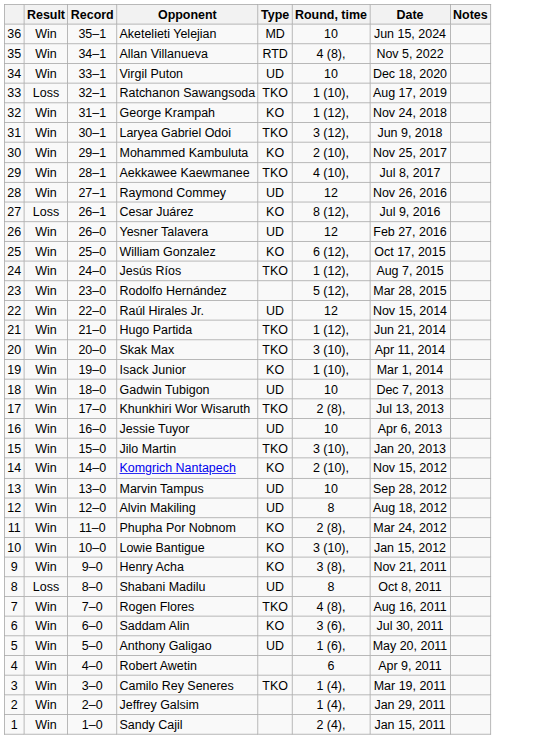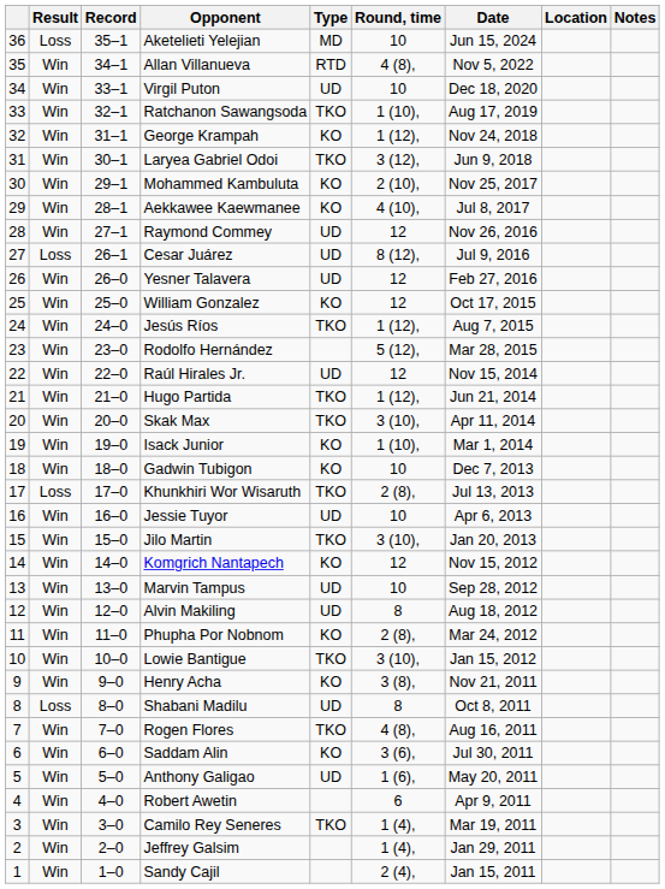 <table class="wikitable" style="text-align:center; font-size:95%">
 <tr>
 <th></th>
 <th>Result</th>
 <th>Record</th>
 <th>Opponent</th>
 <th>Type</th>
 <th>Round, time</th>
 <th>Date</th>
+<th>Location</th>
 <th>Notes</th>
 </tr>
 <tr>
 <td>36</td>
-<td>Win</td>
+<td>Loss</td>
 <td>35–1</td>
 <td style="text-align:left;">Aketelieti Yelejian</td>
 <td>MD</td>
 <td>10</td>
 <td>Jun 15, 2024</td>
+<td style="text-align:left;"></td>
 <td style="text-align:left;"></td>
 </tr>
 <tr>
 <td>35</td>
 <td>Win</td>
 <td>34–1</td>
 <td style="text-align:left;">Allan Villanueva</td>
 <td>RTD</td>
 <td>4 (8), </td>
 <td>Nov 5, 2022</td>
+<td style="text-align:left;"></td>
 <td></td>
 </tr>
 <tr>
 <td>34</td>
 <td>Win</td>
 <td>33–1</td>
 <td style="text-align:left;">Virgil Puton</td>
 <td>UD</td>
 <td>10</td>
 <td>Dec 18, 2020</td>
+<td style="text-align:left;"></td>
 <td></td>
 </tr>
 <tr>
 <td>33</td>
-<td>Loss</td>
+<td>Win</td>
 <td>32–1</td>
 <td style="text-align:left;">Ratchanon Sawangsoda</td>
 <td>TKO</td>
 <td>1 (10), </td>
 <td>Aug 17, 2019</td>
+<td style="text-align:left;"></td>
 <td></td>
 </tr>
 <tr>
 <td>32</td>
 <td>Win</td>
 <td>31–1</td>
 <td style="text-align:left;">George Krampah</td>
 <td>KO</td>
 <td>1 (12), </td>
 <td>Nov 24, 2018</td>
 <td style="text-align:left;"></td>
+<td style="text-align:left;"></td>
 </tr>
 <tr>
 <td>31</td>
 <td>Win</td>
 <td>30–1</td>
 <td style="text-align:left;">Laryea Gabriel Odoi</td>
 <td>TKO</td>
 <td>3 (12), </td>
 <td>Jun 9, 2018</td>
 <td style="text-align:left;"></td>
+<td style="text-align:left;"></td>
 </tr>
 <tr>
 <td>30</td>
 <td>Win</td>
 <td>29–1</td>
 <td style="text-align:left;">Mohammed Kambuluta</td>
 <td>KO</td>
 <td>2 (10), </td>
 <td>Nov 25, 2017</td>
+<td style="text-align:left;"></td>
 <td></td>
 </tr>
 <tr>
 <td>29</td>
 <td>Win</td>
 <td>28–1</td>
 <td style="text-align:left;">Aekkawee Kaewmanee</td>
-<td>TKO</td>
+<td>KO</td>
 <td>4 (10), </td>
 <td>Jul 8, 2017</td>
+<td style="text-align:left;"></td>
 <td></td>
 </tr>
 <tr>
 <td>28</td>
 <td>Win</td>
 <td>27–1</td>
 <td style="text-align:left;">Raymond Commey</td>
 <td>UD</td>
 <td>12</td>
 <td>Nov 26, 2016</td>
 <td style="text-align:left;"></td>
+<td style="text-align:left;"></td>
 </tr>
 <tr>
 <td>27</td>
 <td>Loss</td>
 <td>26–1</td>
 <td style="text-align:left;">Cesar Juárez</td>
-<td>KO</td>
+<td>UD</td>
 <td>8 (12), </td>
 <td>Jul 9, 2016</td>
+<td style="text-align:left;"></td>
 <td style="text-align:left;"></td>
 </tr>
 <tr>
 <td>26</td>
 <td>Win</td>
 <td>26–0</td>
 <td style="text-align:left;">Yesner Talavera</td>
 <td>UD</td>
 <td>12</td>
 <td>Feb 27, 2016</td>
 <td style="text-align:left;"></td>
+<td style="text-align:left;"></td>
 </tr>
 <tr>
 <td>25</td>
 <td>Win</td>
 <td>25–0</td>
 <td style="text-align:left;">William Gonzalez</td>
 <td>KO</td>
-<td>6 (12), </td>
+<td>12</td>
 <td>Oct 17, 2015</td>
+<td style="text-align:left;"></td>
 <td style="text-align:left;"></td>
 </tr>
 <tr>
 <td>24</td>
 <td>Win</td>
 <td>24–0</td>
 <td style="text-align:left;">Jesús Ríos</td>
 <td>TKO</td>
 <td>1 (12), </td>
 <td>Aug 7, 2015</td>
 <td style="text-align:left;"></td>
+<td style="text-align:left;"></td>
 </tr>
 <tr>
 <td>23</td>
 <td>Win</td>
 <td>23–0</td>
 <td style="text-align:left;">Rodolfo Hernández</td>
 <td></td>
 <td>5 (12), </td>
 <td>Mar 28, 2015</td>
+<td style="text-align:left;"></td>
 <td style="text-align:left;"></td>
 </tr>
 <tr>
 <td>22</td>
 <td>Win</td>
 <td>22–0</td>
 <td style="text-align:left;">Raúl Hirales Jr.</td>
 <td>UD</td>
 <td>12</td>
 <td>Nov 15, 2014</td>
 <td style="text-align:left;"></td>
+<td style="text-align:left;"></td>
 </tr>
 <tr>
 <td>21</td>
 <td>Win</td>
 <td>21–0</td>
 <td style="text-align:left;">Hugo Partida</td>
 <td>TKO</td>
 <td>1 (12), </td>
 <td>Jun 21, 2014</td>
+<td style="text-align:left;"></td>
 <td style="text-align:left;"></td>
 </tr>
 <tr>
 <td>20</td>
 <td>Win</td>
 <td>20–0</td>
 <td style="text-align:left;">Skak Max</td>
 <td>TKO</td>
 <td>3 (10), </td>
 <td>Apr 11, 2014</td>
 <td style="text-align:left;"></td>
+<td style="text-align:left;"></td>
 </tr>
 <tr>
 <td>19</td>
 <td>Win</td>
 <td>19–0</td>
 <td style="text-align:left;">Isack Junior</td>
 <td>KO</td>
 <td>1 (10), </td>
 <td>Mar 1, 2014</td>
+<td style="text-align:left;"></td>
 <td></td>
 </tr>
 <tr>
 <td>18</td>
 <td>Win</td>
 <td>18–0</td>
 <td style="text-align:left;">Gadwin Tubigon</td>
-<td>UD</td>
+<td>KO</td>
 <td>10</td>
 <td>Dec 7, 2013</td>
+<td style="text-align:left;"></td>
 <td style="text-align:left;"></td>
 </tr>
 <tr>
 <td>17</td>
-<td>Win</td>
+<td>Loss</td>
 <td>17–0</td>
 <td style="text-align:left;">Khunkhiri Wor Wisaruth</td>
 <td>TKO</td>
 <td>2 (8), </td>
 <td>Jul 13, 2013</td>
+<td style="text-align:left;"></td>
 <td style="text-align:left;"></td>
 </tr>
 <tr>
 <td>16</td>
 <td>Win</td>
 <td>16–0</td>
 <td style="text-align:left;">Jessie Tuyor</td>
 <td>UD</td>
 <td>10</td>
 <td>Apr 6, 2013</td>
 <td style="text-align:left;"></td>
+<td style="text-align:left;"></td>
 </tr>
 <tr>
 <td>15</td>
 <td>Win</td>
 <td>15–0</td>
 <td style="text-align:left;">Jilo Martin</td>
 <td>TKO</td>
 <td>3 (10), </td>
 <td>Jan 20, 2013</td>
 <td style="text-align:left;"></td>
+<td style="text-align:left;"></td>
 </tr>
 <tr>
 <td>14</td>
 <td>Win</td>
 <td>14–0</td>
 <td style="text-align:left;"><a href='#'>Komgrich Nantapech</a></td>
 <td>KO</td>
-<td>2 (10), </td>
+<td>12</td>
 <td>Nov 15, 2012</td>
+<td style="text-align:left;"></td>
 <td style="text-align:left;"></td>
 </tr>
 <tr>
 <td>13</td>
 <td>Win</td>
 <td>13–0</td>
 <td style="text-align:left;">Marvin Tampus</td>
 <td>UD</td>
 <td>10</td>
 <td>Sep 28, 2012</td>
+<td style="text-align:left;"></td>
 <td></td>
 </tr>
 <tr>
 <td>12</td>
 <td>Win</td>
 <td>12–0</td>
 <td style="text-align:left;">Alvin Makiling</td>
 <td>UD</td>
 <td>8</td>
 <td>Aug 18, 2012</td>
 <td style="text-align:left;"></td>
+<td style="text-align:left;"></td>
 </tr>
 <tr>
 <td>11</td>
 <td>Win</td>
 <td>11–0</td>
 <td style="text-align:left;">Phupha Por Nobnom</td>
 <td>KO</td>
 <td>2 (8), </td>
 <td>Mar 24, 2012</td>
+<td style="text-align:left;"></td>
 <td></td>
 </tr>
 <tr>
 <td>10</td>
 <td>Win</td>
 <td>10–0</td>
 <td style="text-align:left;">Lowie Bantigue</td>
-<td>KO</td>
+<td>TKO</td>
 <td>3 (10), </td>
 <td>Jan 15, 2012</td>
+<td style="text-align:left;"></td>
 <td style="text-align:left;"></td>
 </tr>
 <tr>
 <td>9</td>
 <td>Win</td>
 <td>9–0</td>
 <td style="text-align:left;">Henry Acha</td>
 <td>KO</td>
 <td>3 (8), </td>
 <td>Nov 21, 2011</td>
+<td style="text-align:left;"></td>
 <td></td>
 </tr>
 <tr>
 <td>8</td>
 <td>Loss</td>
 <td>8–0</td>
 <td style="text-align:left;">Shabani Madilu</td>
 <td>UD</td>
 <td>8</td>
 <td>Oct 8, 2011</td>
+<td style="text-align:left;"></td>
 <td></td>
 </tr>
 <tr>
 <td>7</td>
 <td>Win</td>
 <td>7–0</td>
 <td style="text-align:left;">Rogen Flores</td>
 <td>TKO</td>
 <td>4 (8), </td>
 <td>Aug 16, 2011</td>
 <td style="text-align:left;"></td>
+<td style="text-align:left;"></td>
 </tr>
 <tr>
 <td>6</td>
 <td>Win</td>
 <td>6–0</td>
 <td style="text-align:left;">Saddam Alin</td>
 <td>KO</td>
 <td>3 (6), </td>
 <td>Jul 30, 2011</td>
+<td style="text-align:left;"></td>
 <td></td>
 </tr>
 <tr>
 <td>5</td>
 <td>Win</td>
 <td>5–0</td>
 <td style="text-align:left;">Anthony Galigao</td>
 <td>UD</td>
 <td>1 (6), </td>
 <td>May 20, 2011</td>
 <td style="text-align:left;"></td>
+<td style="text-align:left;"></td>
 </tr>
 <tr>
 <td>4</td>
 <td>Win</td>
 <td>4–0</td>
 <td style="text-align:left;">Robert Awetin</td>
 <td></td>
 <td>6</td>
 <td>Apr 9, 2011</td>
+<td style="text-align:left;"></td>
 <td></td>
 </tr>
 <tr>
 <td>3</td>
 <td>Win</td>
 <td>3–0</td>
 <td style="text-align:left;">Camilo Rey Seneres</td>
 <td>TKO</td>
 <td>1 (4), </td>
 <td>Mar 19, 2011</td>
 <td style="text-align:left;"></td>
+<td style="text-align:left;"></td>
 </tr>
 <tr>
 <td>2</td>
 <td>Win</td>
 <td>2–0</td>
 <td style="text-align:left;">Jeffrey Galsim</td>
 <td></td>
 <td>1 (4), </td>
 <td>Jan 29, 2011</td>
+<td style="text-align:left;"></td>
 <td></td>
 </tr>
 <tr>
 <td>1</td>
 <td>Win</td>
 <td>1–0</td>
 <td style="text-align:left;">Sandy Cajil</td>
 <td></td>
 <td>2 (4), </td>
 <td>Jan 15, 2011</td>
+<td style="text-align:left;"></td>
 <td></td>
 </tr>
 </table>
